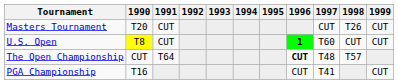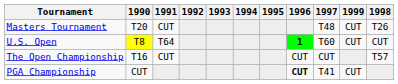 <table class="wikitable" style="font-size:95%;text-align:center;">
 <tr>
 <th>Tournament</th>
 <th>1990</th>
 <th>1991</th>
 <th>1992</th>
 <th>1993</th>
 <th>1994</th>
 <th>1995</th>
 <th>1996</th>
 <th>1997</th>
+<th>1999</th>
 <th>1998</th>
-<th>1999</th>
 </tr>
 <tr>
 <td align=left><a href='#'>Masters Tournament</a></td>
 <td>T20</td>
 <td>CUT</td>
 <td style="background:#eeeeee;"></td>
 <td style="background:#eeeeee;"></td>
 <td style="background:#eeeeee;"></td>
 <td style="background:#eeeeee;"></td>
 <td style="background:#eeeeee;"></td>
+<td>T48</td>
 <td>CUT</td>
 <td>T26</td>
-<td>CUT</td>
 </tr>
 <tr>
 <td align=left><a href='#'>U.S. Open</a></td>
 <td style="background:yellow;">T8</td>
-<td>CUT</td>
+<td>T64</td>
 <td style="background:#eeeeee;"></td>
 <td style="background:#eeeeee;"></td>
 <td style="background:#eeeeee;"></td>
 <td style="background:#eeeeee;"></td>
 <td style="background:lime;"><strong>1</strong></td>
 <td>T60</td>
 <td>CUT</td>
 <td>CUT</td>
 </tr>
 <tr>
 <td align=left><a href='#'>The Open Championship</a></td>
+<td>T16</td>
 <td>CUT</td>
-<td>T64</td>
+<td style="background:#eeeeee;"></td>
+<td style="background:#eeeeee;"></td>
+<td style="background:#eeeeee;"></td>
+<td style="background:#eeeeee;"></td>
+<td>CUT</td>
+<td>CUT</td>
+<td style="background:#eeeeee;"></td>
+<td>T57</td>
+</tr>
+<tr>
+<td align=left><a href='#'>PGA Championship</a></td>
+<td>CUT</td>
+<td style="background:#eeeeee;"></td>
 <td style="background:#eeeeee;"></td>
 <td style="background:#eeeeee;"></td>
 <td style="background:#eeeeee;"></td>
 <td style="background:#eeeeee;"></td>
 <td><strong>CUT</strong></td>
-<td>T48</td>
-<td>T57</td>
+<td>T41</td>
+<td>CUT</td>
 <td style="background:#eeeeee;"></td>
 </tr>
-<tr>
-<td align=left><a href='#'>PGA Championship</a></td>
-<td>T16</td>
-<td style="background:#eeeeee;"></td>
-<td style="background:#eeeeee;"></td>
-<td style="background:#eeeeee;"></td>
-<td style="background:#eeeeee;"></td>
-<td style="background:#eeeeee;"></td>
-<td>CUT</td>
-<td>T41</td>
-<td style="background:#eeeeee;"></td>
-<td>CUT</td>
-</tr>
 </table>
